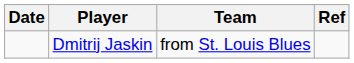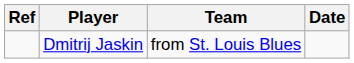 <table class="wikitable">
 <tr>
-<th>Date</th>
+<th>Ref</th>
 <th>Player</th>
 <th>Team</th>
-<th>Ref</th>
+<th>Date</th>
 </tr>
 <tr>
 <td></td>
 <td><a href='#'>Dmitrij Jaskin</a></td>
 <td>from <a href='#'>St. Louis Blues</a></td>
 <td></td>
 </tr>
 </table>
